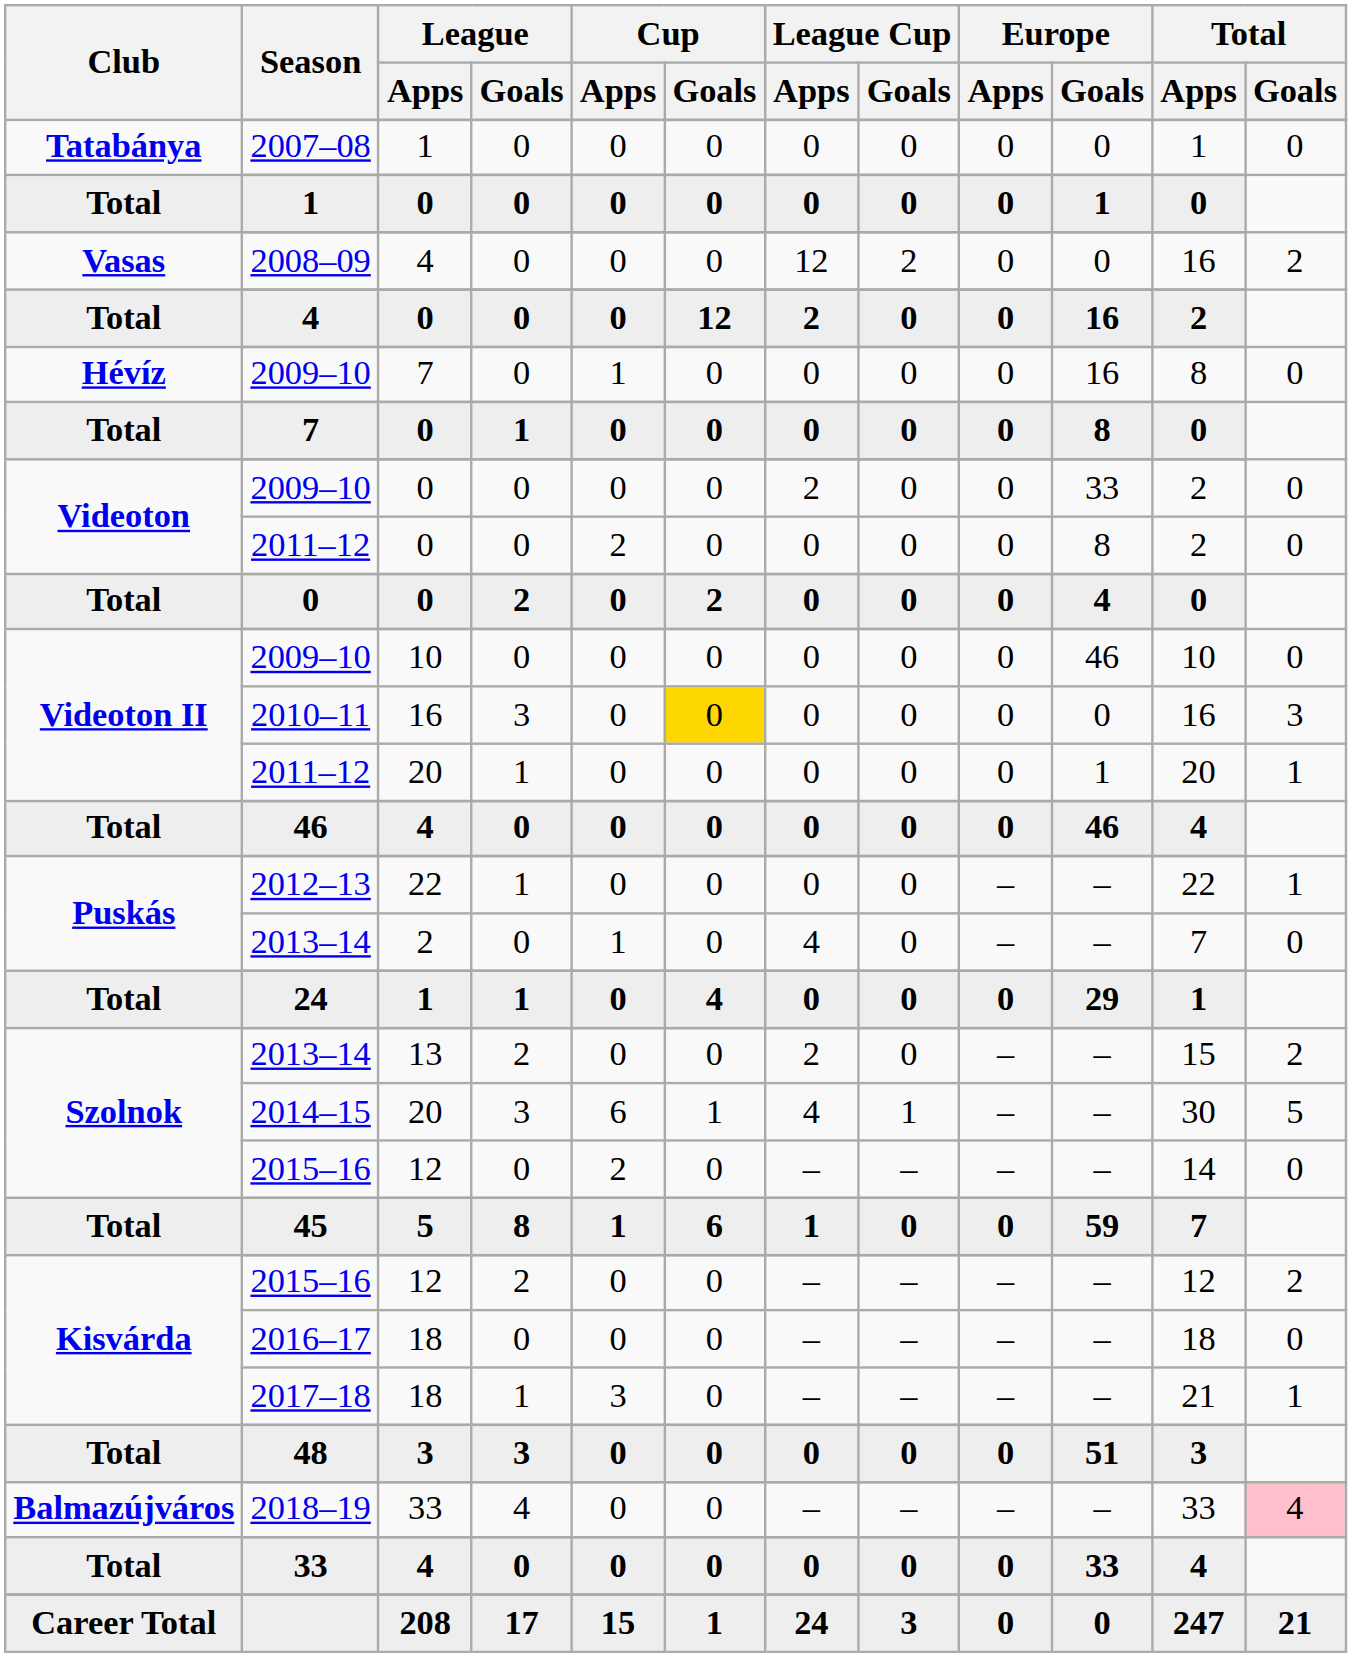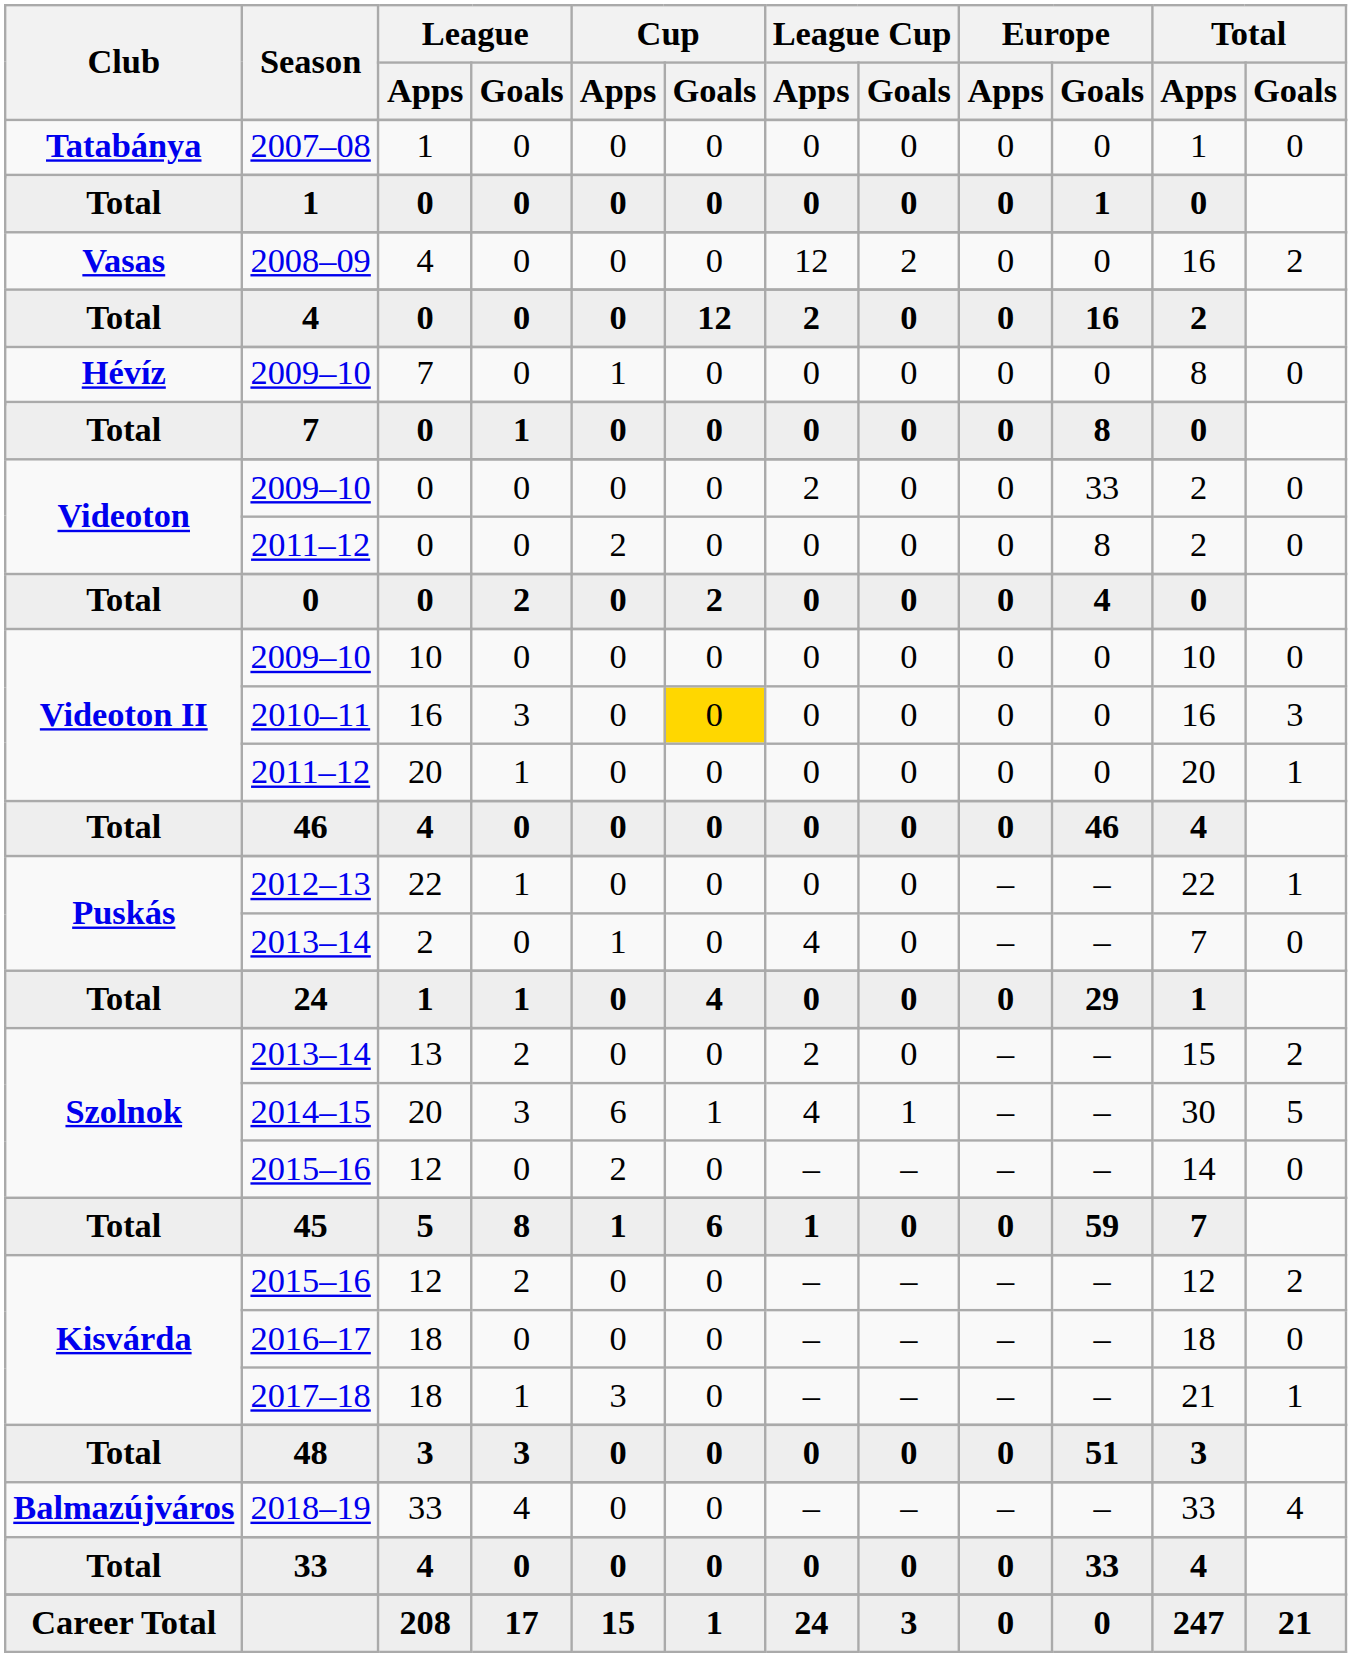 <table class="wikitable" style="font-size:90%; text-align: center;">
 <tr>
 <th rowspan="2">Club</th>
 <th rowspan="2">Season</th>
 <th colspan="2">League</th>
 <th colspan="2">Cup</th>
 <th colspan="2">League Cup</th>
 <th colspan="2">Europe</th>
 <th colspan="2">Total</th>
 </tr>
 <tr>
 <th>Apps</th>
 <th>Goals</th>
 <th>Apps</th>
 <th>Goals</th>
 <th>Apps</th>
 <th>Goals</th>
 <th>Apps</th>
 <th>Goals</th>
 <th>Apps</th>
 <th>Goals</th>
 </tr>
 <tr ||-||-||-|->
 <td rowspan="3" valign="center"><strong><a href='#'>Tatabánya</a></strong></td>
 </tr>
 <tr>
 <td><a href='#'>2007–08</a></td>
 <td>1</td>
 <td>0</td>
 <td>0</td>
 <td>0</td>
 <td>0</td>
 <td>0</td>
 <td>0</td>
 <td>0</td>
 <td>1</td>
 <td>0</td>
 </tr>
 <tr>
 </tr>
 <tr style="font-weight:bold; background-color:#eeeeee;">
 <td>Total</td>
 <td>1</td>
 <td>0</td>
 <td>0</td>
 <td>0</td>
 <td>0</td>
 <td>0</td>
 <td>0</td>
 <td>0</td>
 <td>1</td>
 <td>0</td>
 </tr>
 <tr>
 <td rowspan="3" valign="center"><strong><a href='#'>Vasas</a></strong></td>
 </tr>
 <tr>
 <td><a href='#'>2008–09</a></td>
 <td>4</td>
 <td>0</td>
 <td>0</td>
 <td>0</td>
 <td>12</td>
 <td>2</td>
 <td>0</td>
 <td>0</td>
 <td>16</td>
 <td>2</td>
 </tr>
 <tr>
 </tr>
 <tr style="font-weight:bold; background-color:#eeeeee;">
 <td>Total</td>
 <td>4</td>
 <td>0</td>
 <td>0</td>
 <td>0</td>
 <td>12</td>
 <td>2</td>
 <td>0</td>
 <td>0</td>
 <td>16</td>
 <td>2</td>
 </tr>
 <tr>
 <td rowspan="3" valign="center"><strong><a href='#'>Hévíz</a></strong></td>
 </tr>
 <tr>
 <td><a href='#'>2009–10</a></td>
 <td>7</td>
 <td>0</td>
 <td>1</td>
 <td>0</td>
 <td>0</td>
 <td>0</td>
 <td>0</td>
-<td>16</td>
+<td>0</td>
 <td>8</td>
 <td>0</td>
 </tr>
 <tr>
 </tr>
 <tr style="font-weight:bold; background-color:#eeeeee;">
 <td>Total</td>
 <td>7</td>
 <td>0</td>
 <td>1</td>
 <td>0</td>
 <td>0</td>
 <td>0</td>
 <td>0</td>
 <td>0</td>
 <td>8</td>
 <td>0</td>
 </tr>
 <tr>
 <td rowspan="4" valign="center"><strong><a href='#'>Videoton</a></strong></td>
 </tr>
 <tr>
 <td><a href='#'>2009–10</a></td>
 <td>0</td>
 <td>0</td>
 <td>0</td>
 <td>0</td>
 <td>2</td>
 <td>0</td>
 <td>0</td>
 <td>33</td>
 <td>2</td>
 <td>0</td>
 </tr>
 <tr>
 <td><a href='#'>2011–12</a></td>
 <td>0</td>
 <td>0</td>
 <td>2</td>
 <td>0</td>
 <td>0</td>
 <td>0</td>
 <td>0</td>
 <td>8</td>
 <td>2</td>
 <td>0</td>
 </tr>
 <tr>
 </tr>
 <tr style="font-weight:bold; background-color:#eeeeee;">
 <td>Total</td>
 <td>0</td>
 <td>0</td>
 <td>2</td>
 <td>0</td>
 <td>2</td>
 <td>0</td>
 <td>0</td>
 <td>0</td>
 <td>4</td>
 <td>0</td>
 </tr>
 <tr>
 <td rowspan="5" valign="center"><strong><a href='#'>Videoton II</a></strong></td>
 </tr>
 <tr>
 <td><a href='#'>2009–10</a></td>
 <td>10</td>
 <td>0</td>
 <td>0</td>
 <td>0</td>
 <td>0</td>
 <td>0</td>
 <td>0</td>
-<td>46</td>
+<td>0</td>
 <td>10</td>
 <td>0</td>
 </tr>
 <tr>
 <td><a href='#'>2010–11</a></td>
 <td>16</td>
 <td>3</td>
 <td>0</td>
 <td style="background: gold;">0</td>
 <td>0</td>
 <td>0</td>
 <td>0</td>
 <td>0</td>
 <td>16</td>
 <td>3</td>
 </tr>
 <tr>
 <td><a href='#'>2011–12</a></td>
 <td>20</td>
 <td>1</td>
 <td>0</td>
 <td>0</td>
 <td>0</td>
 <td>0</td>
 <td>0</td>
-<td>1</td>
+<td>0</td>
 <td>20</td>
 <td>1</td>
 </tr>
 <tr>
 </tr>
 <tr style="font-weight:bold; background-color:#eeeeee;">
 <td>Total</td>
 <td>46</td>
 <td>4</td>
 <td>0</td>
 <td>0</td>
 <td>0</td>
 <td>0</td>
 <td>0</td>
 <td>0</td>
 <td>46</td>
 <td>4</td>
 </tr>
 <tr>
 <td rowspan="4" valign="center"><strong><a href='#'>Puskás</a></strong></td>
 </tr>
 <tr>
 <td><a href='#'>2012–13</a></td>
 <td>22</td>
 <td>1</td>
 <td>0</td>
 <td>0</td>
 <td>0</td>
 <td>0</td>
 <td>–</td>
 <td>–</td>
 <td>22</td>
 <td>1</td>
 </tr>
 <tr>
 <td><a href='#'>2013–14</a></td>
 <td>2</td>
 <td>0</td>
 <td>1</td>
 <td>0</td>
 <td>4</td>
 <td>0</td>
 <td>–</td>
 <td>–</td>
 <td>7</td>
 <td>0</td>
 </tr>
 <tr>
 </tr>
 <tr style="font-weight:bold; background-color:#eeeeee;">
 <td>Total</td>
 <td>24</td>
 <td>1</td>
 <td>1</td>
 <td>0</td>
 <td>4</td>
 <td>0</td>
 <td>0</td>
 <td>0</td>
 <td>29</td>
 <td>1</td>
 </tr>
 <tr>
 <td rowspan="5" valign="center"><strong><a href='#'>Szolnok</a></strong></td>
 </tr>
 <tr>
 <td><a href='#'>2013–14</a></td>
 <td>13</td>
 <td>2</td>
 <td>0</td>
 <td>0</td>
 <td>2</td>
 <td>0</td>
 <td>–</td>
 <td>–</td>
 <td>15</td>
 <td>2</td>
 </tr>
 <tr>
 <td><a href='#'>2014–15</a></td>
 <td>20</td>
 <td>3</td>
 <td>6</td>
 <td>1</td>
 <td>4</td>
 <td>1</td>
 <td>–</td>
 <td>–</td>
 <td>30</td>
 <td>5</td>
 </tr>
 <tr>
 <td><a href='#'>2015–16</a></td>
 <td>12</td>
 <td>0</td>
 <td>2</td>
 <td>0</td>
 <td>–</td>
 <td>–</td>
 <td>–</td>
 <td>–</td>
 <td>14</td>
 <td>0</td>
 </tr>
 <tr>
 </tr>
 <tr style="font-weight:bold; background-color:#eeeeee;">
 <td>Total</td>
 <td>45</td>
 <td>5</td>
 <td>8</td>
 <td>1</td>
 <td>6</td>
 <td>1</td>
 <td>0</td>
 <td>0</td>
 <td>59</td>
 <td>7</td>
 </tr>
 <tr>
 <td rowspan="5" valign="center"><strong><a href='#'>Kisvárda</a></strong></td>
 </tr>
 <tr>
 <td><a href='#'>2015–16</a></td>
 <td>12</td>
 <td>2</td>
 <td>0</td>
 <td>0</td>
 <td>–</td>
 <td>–</td>
 <td>–</td>
 <td>–</td>
 <td>12</td>
 <td>2</td>
 </tr>
 <tr>
 <td><a href='#'>2016–17</a></td>
 <td>18</td>
 <td>0</td>
 <td>0</td>
 <td>0</td>
 <td>–</td>
 <td>–</td>
 <td>–</td>
 <td>–</td>
 <td>18</td>
 <td>0</td>
 </tr>
 <tr>
 <td><a href='#'>2017–18</a></td>
 <td>18</td>
 <td>1</td>
 <td>3</td>
 <td>0</td>
 <td>–</td>
 <td>–</td>
 <td>–</td>
 <td>–</td>
 <td>21</td>
 <td>1</td>
 </tr>
 <tr>
 </tr>
 <tr style="font-weight:bold; background-color:#eeeeee;">
 <td>Total</td>
 <td>48</td>
 <td>3</td>
 <td>3</td>
 <td>0</td>
 <td>0</td>
 <td>0</td>
 <td>0</td>
 <td>0</td>
 <td>51</td>
 <td>3</td>
 </tr>
 <tr>
 <td rowspan="3" valign="center"><strong><a href='#'>Balmazújváros</a></strong></td>
 </tr>
 <tr>
 <td><a href='#'>2018–19</a></td>
 <td>33</td>
 <td>4</td>
 <td>0</td>
 <td>0</td>
 <td>–</td>
 <td>–</td>
 <td>–</td>
 <td>–</td>
 <td>33</td>
-<td style="background: pink;">4</td>
+<td>4</td>
 </tr>
 <tr>
 </tr>
 <tr style="font-weight:bold; background-color:#eeeeee;">
 <td>Total</td>
 <td>33</td>
 <td>4</td>
 <td>0</td>
 <td>0</td>
 <td>0</td>
 <td>0</td>
 <td>0</td>
 <td>0</td>
 <td>33</td>
 <td>4</td>
 </tr>
 <tr>
 </tr>
 <tr style="font-weight:bold; background-color:#eeeeee;">
 <td rowspan="2" valign="top"><strong>Career Total</strong></td>
 <td></td>
 <td><strong>208</strong></td>
 <td><strong>17</strong></td>
 <td><strong>15</strong></td>
 <td><strong>1</strong></td>
 <td><strong>24</strong></td>
 <td><strong>3</strong></td>
 <td><strong>0</strong></td>
 <td><strong>0</strong></td>
 <td><strong>247</strong></td>
 <td><strong>21</strong></td>
 </tr>
 </table>
